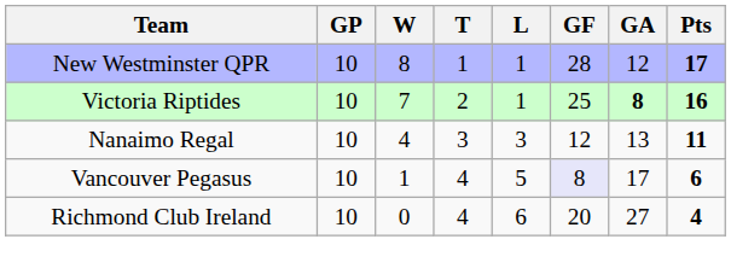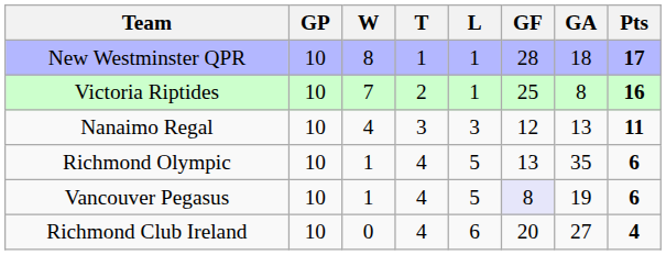 <table class="wikitable"  style="width:470px; font-size:95%; text-align:center;">
 <tr>
 <th style="width:40%;">Team</th>
 <th style="width:7.5%;">GP</th>
 <th style="width:7.5%;">W</th>
 <th style="width:7.5%;">T</th>
 <th style="width:7.5%;">L</th>
 <th style="width:7.5%;">GF</th>
 <th style="width:7.5%;">GA</th>
 <th style="width:7.5%;">Pts</th>
 </tr>
 <tr style="background:#b3b7ff;">
 <td>New Westminster QPR</td>
 <td>10</td>
 <td>8</td>
 <td>1</td>
 <td>1</td>
 <td>28</td>
-<td>12</td>
+<td>18</td>
 <td><strong>17</strong></td>
 </tr>
 <tr style="background:#cfc;">
 <td>Victoria Riptides</td>
 <td>10</td>
 <td>7</td>
 <td>2</td>
 <td>1</td>
 <td>25</td>
-<td><strong>8</strong></td>
+<td>8</td>
 <td><strong>16</strong></td>
 </tr>
 <tr>
 <td>Nanaimo Regal</td>
 <td>10</td>
 <td>4</td>
 <td>3</td>
 <td>3</td>
 <td>12</td>
 <td>13</td>
 <td><strong>11</strong></td>
 </tr>
 <tr>
+<td>Richmond Olympic</td>
+<td>10</td>
+<td>1</td>
+<td>4</td>
+<td>5</td>
+<td>13</td>
+<td>35</td>
+<td><strong>6</strong></td>
+</tr>
+<tr>
 <td>Vancouver Pegasus</td>
 <td>10</td>
 <td>1</td>
 <td>4</td>
 <td>5</td>
 <td style="background: lavender;">8</td>
-<td>17</td>
+<td>19</td>
 <td><strong>6</strong></td>
 </tr>
 <tr>
 <td>Richmond Club Ireland</td>
 <td>10</td>
 <td>0</td>
 <td>4</td>
 <td>6</td>
 <td>20</td>
 <td>27</td>
 <td><strong>4</strong></td>
 </tr>
 </table>
